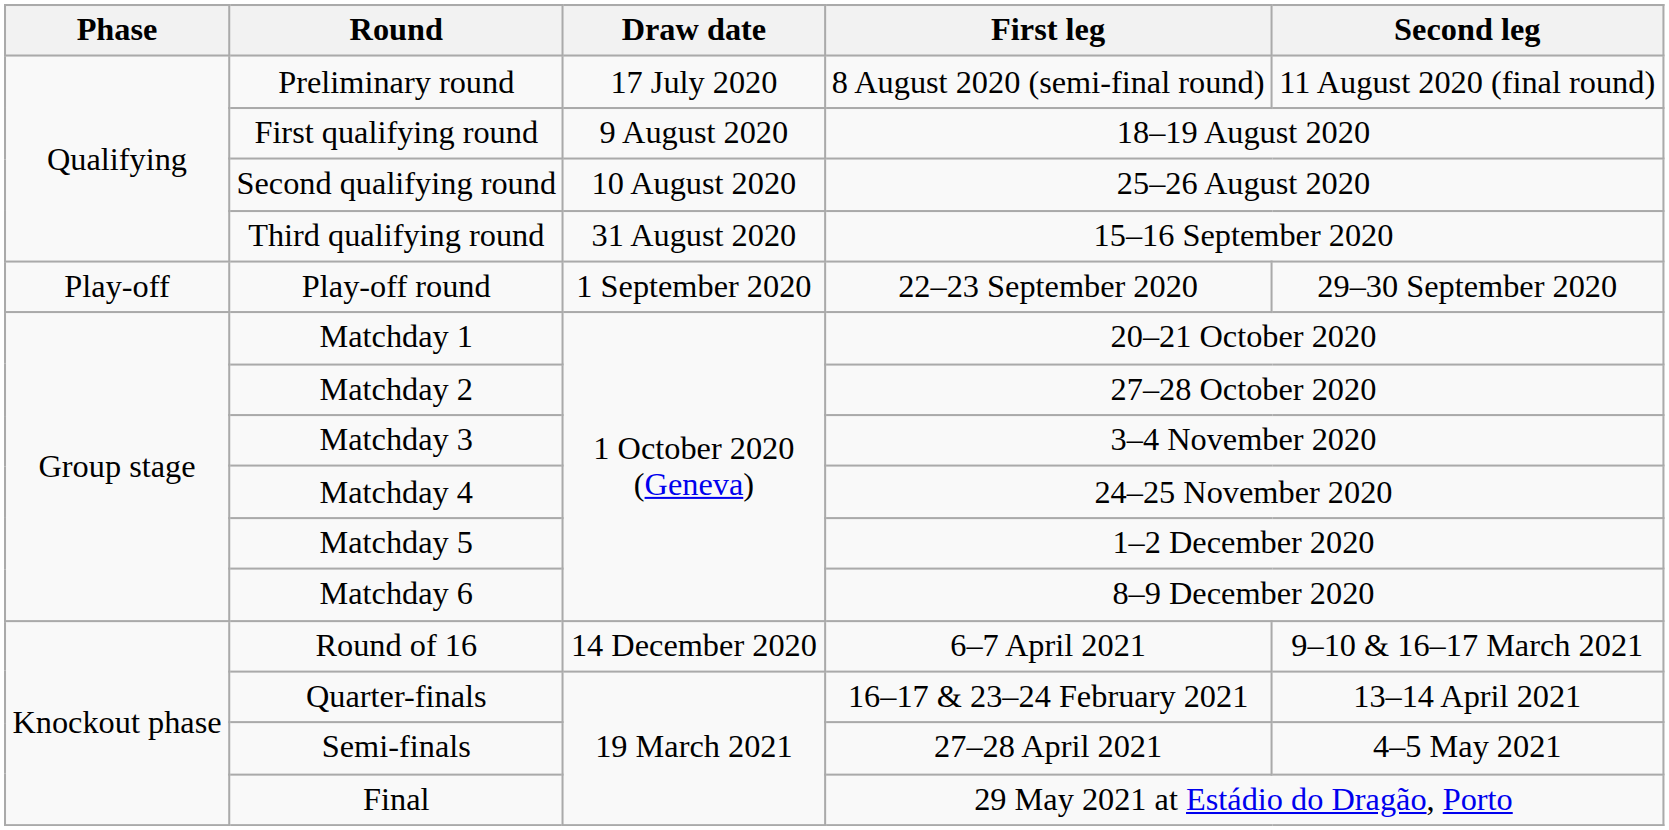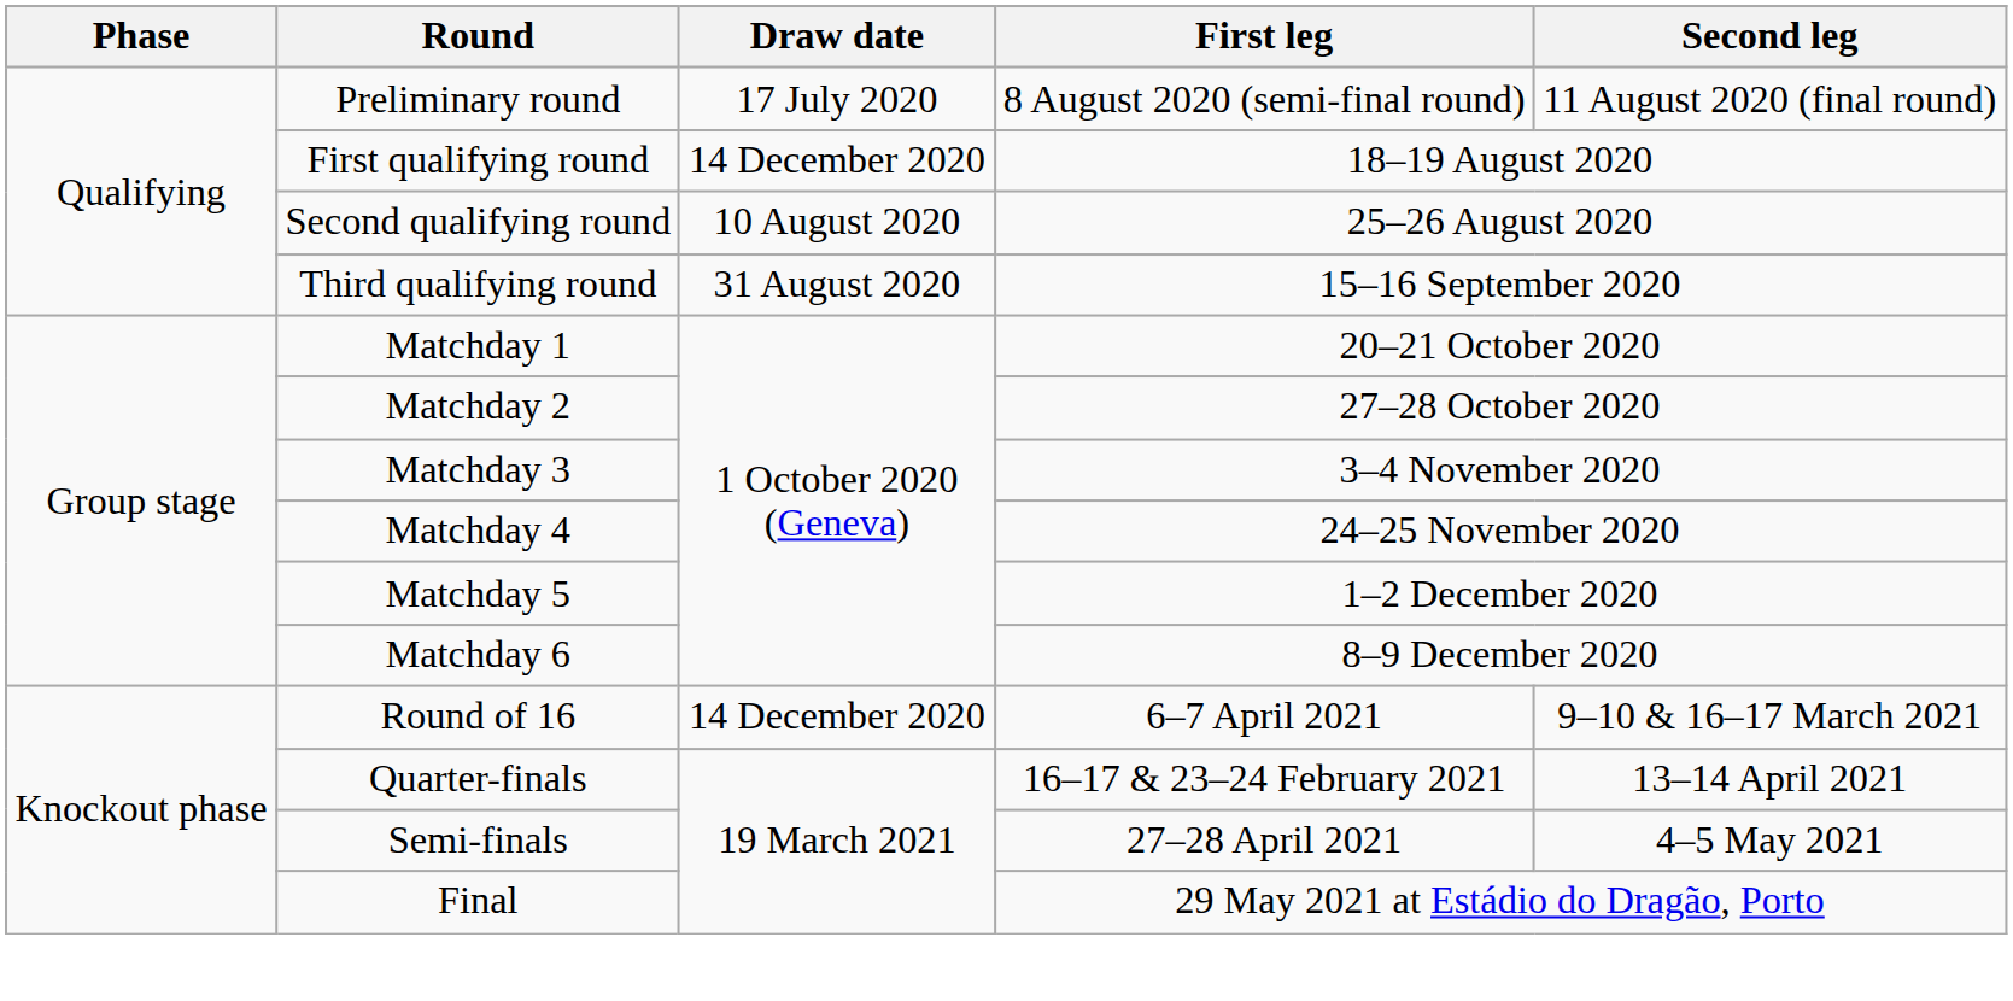 <table class="wikitable" style="text-align:center">
 <tr>
 <th>Phase</th>
 <th>Round</th>
 <th>Draw date</th>
 <th>First leg</th>
 <th>Second leg</th>
 </tr>
 <tr>
 <td rowspan="4">Qualifying</td>
 <td>Preliminary round</td>
 <td>17 July 2020</td>
 <td>8 August 2020 (semi-final round)</td>
 <td>11 August 2020 (final round)</td>
 </tr>
 <tr>
 <td>First qualifying round</td>
-<td>9 August 2020</td>
+<td>14 December 2020</td>
 <td colspan="2">18–19 August 2020</td>
 </tr>
 <tr>
 <td>Second qualifying round</td>
 <td>10 August 2020</td>
 <td colspan="2">25–26 August 2020</td>
 </tr>
 <tr>
 <td>Third qualifying round</td>
 <td>31 August 2020</td>
 <td colspan="2">15–16 September 2020</td>
-</tr>
-<tr>
-<td>Play-off</td>
-<td>Play-off round</td>
-<td>1 September 2020</td>
-<td>22–23 September 2020</td>
-<td>29–30 September 2020</td>
 </tr>
 <tr>
 <td rowspan="6">Group stage</td>
 <td>Matchday 1</td>
 <td rowspan="6">1 October 2020<br>(<a href='#'>Geneva</a>)</td>
 <td colspan="2">20–21 October 2020</td>
 </tr>
 <tr>
 <td>Matchday 2</td>
 <td colspan="2">27–28 October 2020</td>
 </tr>
 <tr>
 <td>Matchday 3</td>
 <td colspan="2">3–4 November 2020</td>
 </tr>
 <tr>
 <td>Matchday 4</td>
 <td colspan="2">24–25 November 2020</td>
 </tr>
 <tr>
 <td>Matchday 5</td>
 <td colspan="2">1–2 December 2020</td>
 </tr>
 <tr>
 <td>Matchday 6</td>
 <td colspan="2">8–9 December 2020</td>
 </tr>
 <tr>
 <td rowspan="4">Knockout phase</td>
 <td>Round of 16</td>
 <td>14 December 2020</td>
 <td>6–7 April 2021</td>
 <td>9–10 & 16–17 March 2021</td>
 </tr>
 <tr>
 <td>Quarter-finals</td>
 <td rowspan="3">19 March 2021</td>
 <td>16–17 & 23–24 February 2021</td>
 <td>13–14 April 2021</td>
 </tr>
 <tr>
 <td>Semi-finals</td>
 <td>27–28 April 2021</td>
 <td>4–5 May 2021</td>
 </tr>
 <tr>
 <td>Final</td>
 <td colspan="2">29 May 2021 at <a href='#'>Estádio do Dragão</a>, <a href='#'>Porto</a></td>
 </tr>
 </table>
